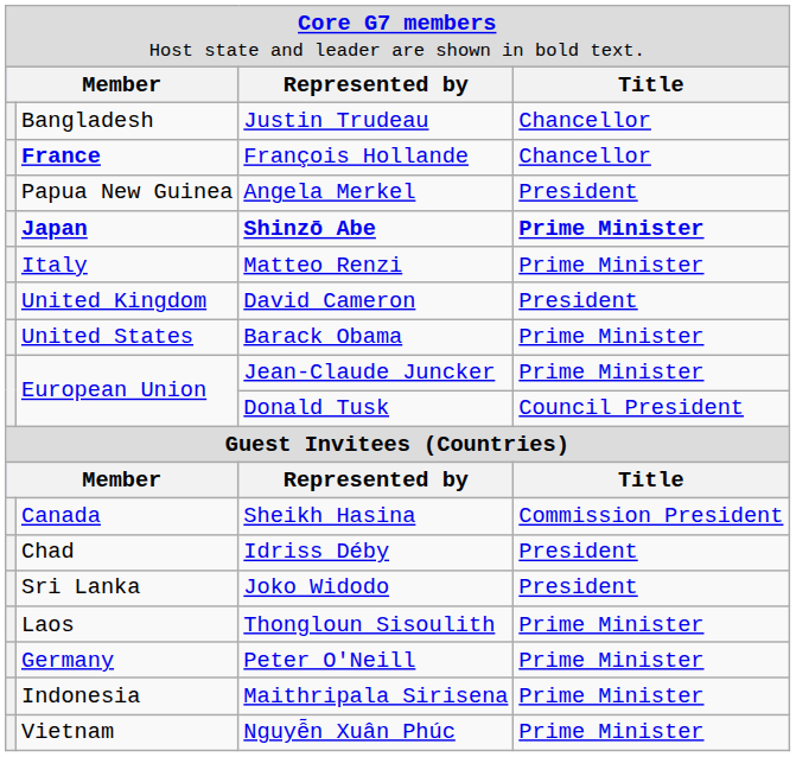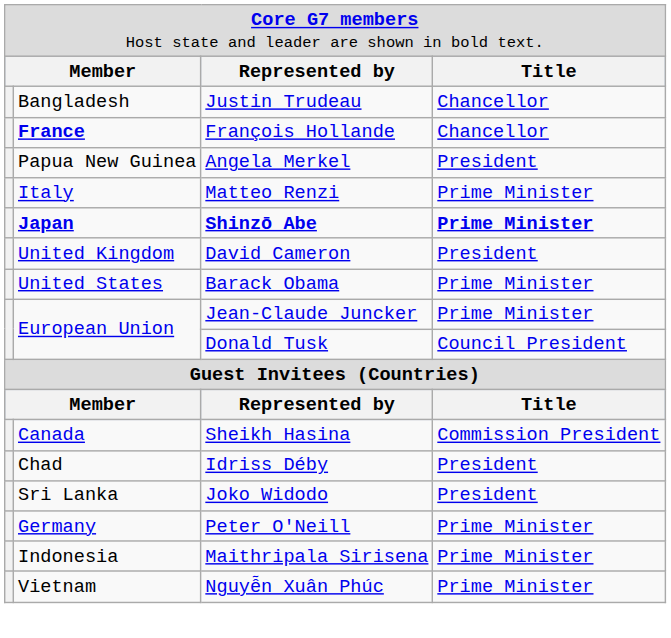 <table class="wikitable">
 <tr>
 <td colspan="4" style="text-align: center; background:Gainsboro"><strong><a href='#'>Core G7 members</a></strong><br><small>Host state and leader are shown in bold text.</small></td>
 </tr>
 <tr style="background:LightSteelBlue; text-align:center;">
 <th colspan=2>Member</th>
 <th>Represented by</th>
 <th>Title</th>
 </tr>
 <tr>
 <th></th>
 <td>Bangladesh</td>
 <td><a href='#'>Justin Trudeau</a></td>
 <td><a href='#'>Chancellor</a></td>
 </tr>
 <tr>
 <th></th>
 <td><strong><a href='#'>France</a></strong></td>
 <td><a href='#'>François Hollande</a></td>
 <td><a href='#'>Chancellor</a></td>
 </tr>
 <tr>
 <th></th>
 <td>Papua New Guinea</td>
 <td><a href='#'>Angela Merkel</a></td>
 <td><a href='#'>President</a></td>
 </tr>
 <tr>
 <th></th>
+<td><a href='#'>Italy</a></td>
+<td><a href='#'>Matteo Renzi</a></td>
+<td><a href='#'>Prime Minister</a></td>
+</tr>
+<tr>
+<th></th>
 <td><strong><a href='#'>Japan</a></strong></td>
 <td><strong><a href='#'>Shinzō Abe</a></strong></td>
 <td><strong><a href='#'>Prime Minister</a></strong></td>
-</tr>
-<tr>
-<th></th>
-<td><a href='#'>Italy</a></td>
-<td><a href='#'>Matteo Renzi</a></td>
-<td><a href='#'>Prime Minister</a></td>
 </tr>
 <tr>
 <th></th>
 <td><a href='#'>United Kingdom</a></td>
 <td><a href='#'>David Cameron</a></td>
 <td><a href='#'>President</a></td>
 </tr>
 <tr>
 <th></th>
 <td><a href='#'>United States</a></td>
 <td><a href='#'>Barack Obama</a></td>
 <td><a href='#'>Prime Minister</a></td>
 </tr>
 <tr>
 <th rowspan="2"></th>
 <td rowspan="2"><a href='#'>European Union</a></td>
 <td><a href='#'>Jean-Claude Juncker</a></td>
 <td><a href='#'>Prime Minister</a></td>
 </tr>
 <tr>
 <td><a href='#'>Donald Tusk</a></td>
 <td><a href='#'>Council President</a></td>
 </tr>
 <tr>
 <td colspan="4" style="text-align: center; background:Gainsboro"><strong>Guest Invitees (Countries)</strong><br></td>
 </tr>
 <tr style="background:LightSteelBlue; text-align:center;">
 <th colspan=2>Member</th>
 <th>Represented by</th>
 <th>Title</th>
 </tr>
 <tr>
 <th></th>
 <td><a href='#'>Canada</a></td>
 <td><a href='#'>Sheikh Hasina</a></td>
 <td><a href='#'>Commission President</a></td>
 </tr>
 <tr>
 <th></th>
 <td>Chad</td>
 <td><a href='#'>Idriss Déby</a></td>
 <td><a href='#'>President</a></td>
 </tr>
 <tr>
 <th></th>
 <td>Sri Lanka</td>
 <td><a href='#'>Joko Widodo</a></td>
 <td><a href='#'>President</a></td>
 </tr>
 <tr>
 <th></th>
-<td>Laos</td>
-<td><a href='#'>Thongloun Sisoulith</a></td>
-<td><a href='#'>Prime Minister</a></td>
-</tr>
-<tr>
-<th></th>
 <td><a href='#'>Germany</a></td>
 <td><a href='#'>Peter O'Neill</a></td>
 <td><a href='#'>Prime Minister</a></td>
 </tr>
 <tr>
 <th></th>
 <td>Indonesia</td>
 <td><a href='#'>Maithripala Sirisena</a></td>
 <td><a href='#'>Prime Minister</a></td>
 </tr>
 <tr>
 <th></th>
 <td>Vietnam</td>
 <td><a href='#'>Nguyễn Xuân Phúc</a></td>
 <td><a href='#'>Prime Minister</a></td>
 </tr>
 </table>
